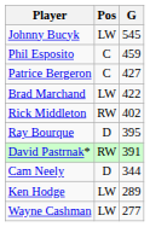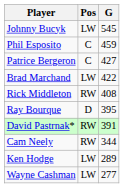 <table class="wikitable" style="text-align:center;">
 <tr>
 <th>Player</th>
 <th>Pos</th>
 <th>G</th>
 </tr>
 <tr>
 <td style="text-align:left;"><a href='#'>Johnny Bucyk</a></td>
 <td>LW</td>
 <td>545</td>
 </tr>
 <tr>
 <td style="text-align:left;"><a href='#'>Phil Esposito</a></td>
 <td>C</td>
 <td>459</td>
 </tr>
 <tr>
 <td style="text-align:left;"><a href='#'>Patrice Bergeron</a></td>
 <td>C</td>
 <td>427</td>
 </tr>
 <tr>
 <td style="text-align:left;"><a href='#'>Brad Marchand</a></td>
 <td>LW</td>
 <td>422</td>
 </tr>
 <tr>
 <td style="text-align:left;"><a href='#'>Rick Middleton</a></td>
 <td>RW</td>
-<td>402</td>
+<td>408</td>
 </tr>
 <tr>
 <td style="text-align:left;"><a href='#'>Ray Bourque</a></td>
 <td>D</td>
 <td>395</td>
 </tr>
 <tr style="background:#cfc;">
 <td style="text-align:left;"><a href='#'>David Pastrnak</a>*</td>
 <td>RW</td>
 <td>391</td>
 </tr>
 <tr>
 <td style="text-align:left;"><a href='#'>Cam Neely</a></td>
-<td>D</td>
+<td>RW</td>
 <td>344</td>
 </tr>
 <tr>
 <td style="text-align:left;"><a href='#'>Ken Hodge</a></td>
 <td>LW</td>
 <td>289</td>
 </tr>
 <tr>
 <td style="text-align:left;"><a href='#'>Wayne Cashman</a></td>
 <td>LW</td>
 <td>277</td>
 </tr>
 </table>
